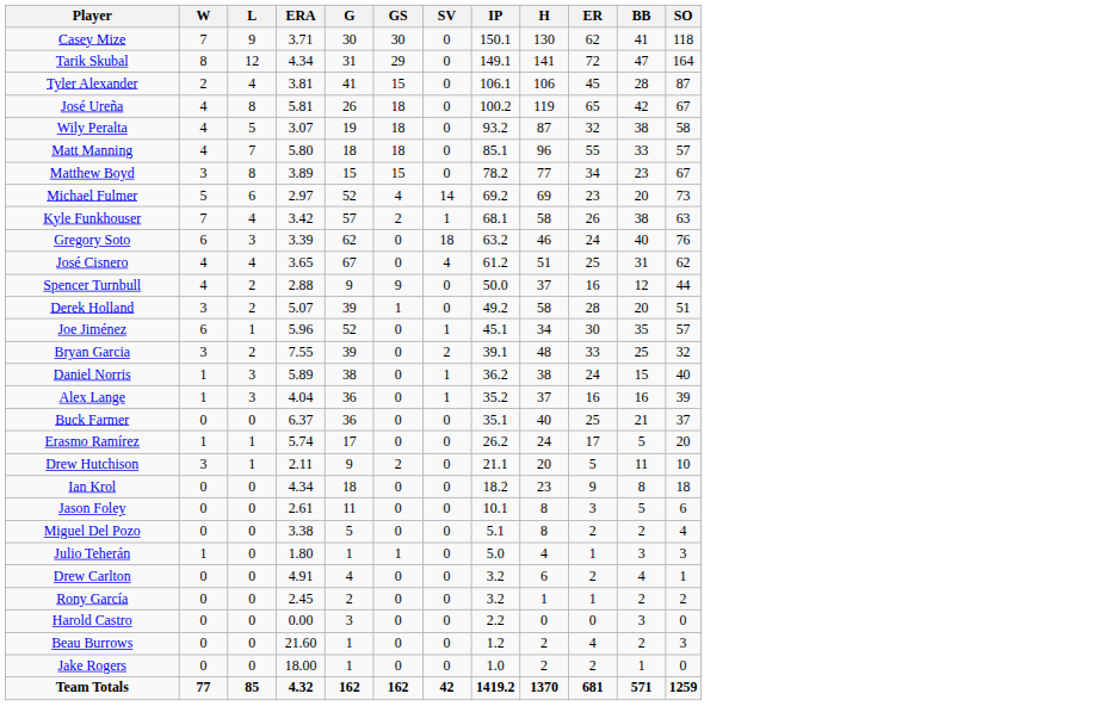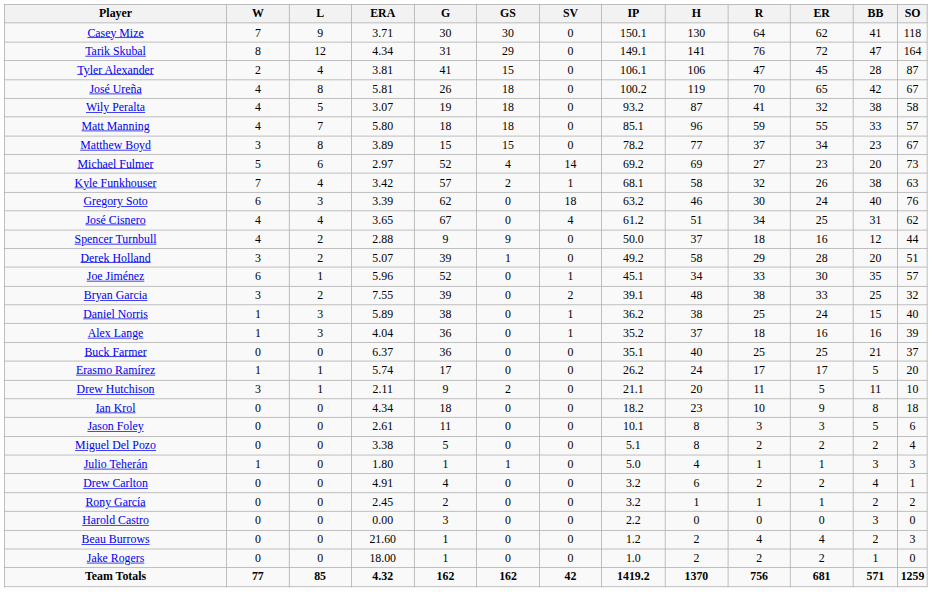 <table class=wikitable style="text-align:center">
 <tr>
 <th bgcolor="#DDDDFF" width="25%">Player</th>
 <th bgcolor="#DDDDFF" width="7%">W</th>
 <th bgcolor="#DDDDFF" width="7%">L</th>
 <th bgcolor="#DDDDFF" width="7%">ERA</th>
 <th bgcolor="#DDDDFF" width="7%">G</th>
 <th bgcolor="#DDDDFF" width="7%">GS</th>
 <th bgcolor="#DDDDFF" width="7%">SV</th>
 <th bgcolor="#DDDDFF" width="7%">IP</th>
 <th bgcolor="#DDDDFF" width="7%">H</th>
+<th bgcolor="#DDDDFF" width="7%">R</th>
 <th bgcolor="#DDDDFF" width="7%">ER</th>
 <th bgcolor="#DDDDFF" width="7%">BB</th>
 <th bgcolor="#DDDDFF" width="7%">SO</th>
 </tr>
 <tr>
 <td><a href='#'>Casey Mize</a></td>
 <td>7</td>
 <td>9</td>
 <td>3.71</td>
 <td>30</td>
 <td>30</td>
 <td>0</td>
 <td>150.1</td>
 <td>130</td>
+<td>64</td>
 <td>62</td>
 <td>41</td>
 <td>118</td>
 </tr>
 <tr>
 <td><a href='#'>Tarik Skubal</a></td>
 <td>8</td>
 <td>12</td>
 <td>4.34</td>
 <td>31</td>
 <td>29</td>
 <td>0</td>
 <td>149.1</td>
 <td>141</td>
+<td>76</td>
 <td>72</td>
 <td>47</td>
 <td>164</td>
 </tr>
 <tr>
 <td><a href='#'>Tyler Alexander</a></td>
 <td>2</td>
 <td>4</td>
 <td>3.81</td>
 <td>41</td>
 <td>15</td>
 <td>0</td>
 <td>106.1</td>
 <td>106</td>
+<td>47</td>
 <td>45</td>
 <td>28</td>
 <td>87</td>
 </tr>
 <tr>
 <td><a href='#'>José Ureña</a></td>
 <td>4</td>
 <td>8</td>
 <td>5.81</td>
 <td>26</td>
 <td>18</td>
 <td>0</td>
 <td>100.2</td>
 <td>119</td>
+<td>70</td>
 <td>65</td>
 <td>42</td>
 <td>67</td>
 </tr>
 <tr>
 <td><a href='#'>Wily Peralta</a></td>
 <td>4</td>
 <td>5</td>
 <td>3.07</td>
 <td>19</td>
 <td>18</td>
 <td>0</td>
 <td>93.2</td>
 <td>87</td>
+<td>41</td>
 <td>32</td>
 <td>38</td>
 <td>58</td>
 </tr>
 <tr>
 <td><a href='#'>Matt Manning</a></td>
 <td>4</td>
 <td>7</td>
 <td>5.80</td>
 <td>18</td>
 <td>18</td>
 <td>0</td>
 <td>85.1</td>
 <td>96</td>
+<td>59</td>
 <td>55</td>
 <td>33</td>
 <td>57</td>
 </tr>
 <tr>
 <td><a href='#'>Matthew Boyd</a></td>
 <td>3</td>
 <td>8</td>
 <td>3.89</td>
 <td>15</td>
 <td>15</td>
 <td>0</td>
 <td>78.2</td>
 <td>77</td>
+<td>37</td>
 <td>34</td>
 <td>23</td>
 <td>67</td>
 </tr>
 <tr>
 <td><a href='#'>Michael Fulmer</a></td>
 <td>5</td>
 <td>6</td>
 <td>2.97</td>
 <td>52</td>
 <td>4</td>
 <td>14</td>
 <td>69.2</td>
 <td>69</td>
+<td>27</td>
 <td>23</td>
 <td>20</td>
 <td>73</td>
 </tr>
 <tr>
 <td><a href='#'>Kyle Funkhouser</a></td>
 <td>7</td>
 <td>4</td>
 <td>3.42</td>
 <td>57</td>
 <td>2</td>
 <td>1</td>
 <td>68.1</td>
 <td>58</td>
+<td>32</td>
 <td>26</td>
 <td>38</td>
 <td>63</td>
 </tr>
 <tr>
 <td><a href='#'>Gregory Soto</a></td>
 <td>6</td>
 <td>3</td>
 <td>3.39</td>
 <td>62</td>
 <td>0</td>
 <td>18</td>
 <td>63.2</td>
 <td>46</td>
+<td>30</td>
 <td>24</td>
 <td>40</td>
 <td>76</td>
 </tr>
 <tr>
 <td><a href='#'>José Cisnero</a></td>
 <td>4</td>
 <td>4</td>
 <td>3.65</td>
 <td>67</td>
 <td>0</td>
 <td>4</td>
 <td>61.2</td>
 <td>51</td>
+<td>34</td>
 <td>25</td>
 <td>31</td>
 <td>62</td>
 </tr>
 <tr>
 <td><a href='#'>Spencer Turnbull</a></td>
 <td>4</td>
 <td>2</td>
 <td>2.88</td>
 <td>9</td>
 <td>9</td>
 <td>0</td>
 <td>50.0</td>
 <td>37</td>
+<td>18</td>
 <td>16</td>
 <td>12</td>
 <td>44</td>
 </tr>
 <tr>
 <td><a href='#'>Derek Holland</a></td>
 <td>3</td>
 <td>2</td>
 <td>5.07</td>
 <td>39</td>
 <td>1</td>
 <td>0</td>
 <td>49.2</td>
 <td>58</td>
+<td>29</td>
 <td>28</td>
 <td>20</td>
 <td>51</td>
 </tr>
 <tr>
 <td><a href='#'>Joe Jiménez</a></td>
 <td>6</td>
 <td>1</td>
 <td>5.96</td>
 <td>52</td>
 <td>0</td>
 <td>1</td>
 <td>45.1</td>
 <td>34</td>
+<td>33</td>
 <td>30</td>
 <td>35</td>
 <td>57</td>
 </tr>
 <tr>
 <td><a href='#'>Bryan Garcia</a></td>
 <td>3</td>
 <td>2</td>
 <td>7.55</td>
 <td>39</td>
 <td>0</td>
 <td>2</td>
 <td>39.1</td>
 <td>48</td>
+<td>38</td>
 <td>33</td>
 <td>25</td>
 <td>32</td>
 </tr>
 <tr>
 <td><a href='#'>Daniel Norris</a></td>
 <td>1</td>
 <td>3</td>
 <td>5.89</td>
 <td>38</td>
 <td>0</td>
 <td>1</td>
 <td>36.2</td>
 <td>38</td>
+<td>25</td>
 <td>24</td>
 <td>15</td>
 <td>40</td>
 </tr>
 <tr>
 <td><a href='#'>Alex Lange</a></td>
 <td>1</td>
 <td>3</td>
 <td>4.04</td>
 <td>36</td>
 <td>0</td>
 <td>1</td>
 <td>35.2</td>
 <td>37</td>
+<td>18</td>
 <td>16</td>
 <td>16</td>
 <td>39</td>
 </tr>
 <tr>
 <td><a href='#'>Buck Farmer</a></td>
 <td>0</td>
 <td>0</td>
 <td>6.37</td>
 <td>36</td>
 <td>0</td>
 <td>0</td>
 <td>35.1</td>
 <td>40</td>
 <td>25</td>
+<td>25</td>
 <td>21</td>
 <td>37</td>
 </tr>
 <tr>
 <td><a href='#'>Erasmo Ramírez</a></td>
 <td>1</td>
 <td>1</td>
 <td>5.74</td>
 <td>17</td>
 <td>0</td>
 <td>0</td>
 <td>26.2</td>
 <td>24</td>
 <td>17</td>
+<td>17</td>
 <td>5</td>
 <td>20</td>
 </tr>
 <tr>
 <td><a href='#'>Drew Hutchison</a></td>
 <td>3</td>
 <td>1</td>
 <td>2.11</td>
 <td>9</td>
 <td>2</td>
 <td>0</td>
 <td>21.1</td>
 <td>20</td>
+<td>11</td>
 <td>5</td>
 <td>11</td>
 <td>10</td>
 </tr>
 <tr>
 <td><a href='#'>Ian Krol</a></td>
 <td>0</td>
 <td>0</td>
 <td>4.34</td>
 <td>18</td>
 <td>0</td>
 <td>0</td>
 <td>18.2</td>
 <td>23</td>
+<td>10</td>
 <td>9</td>
 <td>8</td>
 <td>18</td>
 </tr>
 <tr>
 <td><a href='#'>Jason Foley</a></td>
 <td>0</td>
 <td>0</td>
 <td>2.61</td>
 <td>11</td>
 <td>0</td>
 <td>0</td>
 <td>10.1</td>
 <td>8</td>
+<td>3</td>
 <td>3</td>
 <td>5</td>
 <td>6</td>
 </tr>
 <tr>
 <td><a href='#'>Miguel Del Pozo</a></td>
 <td>0</td>
 <td>0</td>
 <td>3.38</td>
 <td>5</td>
 <td>0</td>
 <td>0</td>
 <td>5.1</td>
 <td>8</td>
 <td>2</td>
 <td>2</td>
+<td>2</td>
 <td>4</td>
 </tr>
 <tr>
 <td><a href='#'>Julio Teherán</a></td>
 <td>1</td>
 <td>0</td>
 <td>1.80</td>
 <td>1</td>
 <td>1</td>
 <td>0</td>
 <td>5.0</td>
 <td>4</td>
+<td>1</td>
 <td>1</td>
 <td>3</td>
 <td>3</td>
 </tr>
 <tr>
 <td><a href='#'>Drew Carlton</a></td>
 <td>0</td>
 <td>0</td>
 <td>4.91</td>
 <td>4</td>
 <td>0</td>
 <td>0</td>
 <td>3.2</td>
 <td>6</td>
 <td>2</td>
+<td>2</td>
 <td>4</td>
 <td>1</td>
 </tr>
 <tr>
 <td><a href='#'>Rony García</a></td>
 <td>0</td>
 <td>0</td>
 <td>2.45</td>
 <td>2</td>
 <td>0</td>
 <td>0</td>
 <td>3.2</td>
+<td>1</td>
 <td>1</td>
 <td>1</td>
 <td>2</td>
 <td>2</td>
 </tr>
 <tr>
 <td><a href='#'>Harold Castro</a></td>
 <td>0</td>
 <td>0</td>
 <td>0.00</td>
 <td>3</td>
 <td>0</td>
 <td>0</td>
 <td>2.2</td>
 <td>0</td>
 <td>0</td>
+<td>0</td>
 <td>3</td>
 <td>0</td>
 </tr>
 <tr>
 <td><a href='#'>Beau Burrows</a></td>
 <td>0</td>
 <td>0</td>
 <td>21.60</td>
 <td>1</td>
 <td>0</td>
 <td>0</td>
 <td>1.2</td>
 <td>2</td>
+<td>4</td>
 <td>4</td>
 <td>2</td>
 <td>3</td>
 </tr>
 <tr>
 <td><a href='#'>Jake Rogers</a></td>
 <td>0</td>
 <td>0</td>
 <td>18.00</td>
 <td>1</td>
 <td>0</td>
 <td>0</td>
 <td>1.0</td>
 <td>2</td>
 <td>2</td>
+<td>2</td>
 <td>1</td>
 <td>0</td>
 </tr>
 <tr>
 <td><strong>Team Totals</strong></td>
 <td><strong>77</strong></td>
 <td><strong>85</strong></td>
 <td><strong>4.32</strong></td>
 <td><strong>162</strong></td>
 <td><strong>162</strong></td>
 <td><strong>42</strong></td>
 <td><strong>1419.2</strong></td>
 <td><strong>1370</strong></td>
+<td><strong>756</strong></td>
 <td><strong>681</strong></td>
 <td><strong>571</strong></td>
 <td><strong>1259</strong></td>
 </tr>
 </table>
